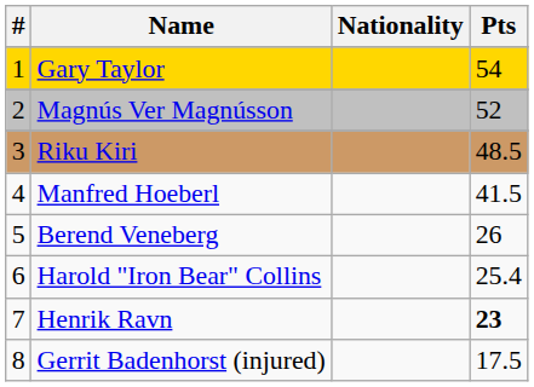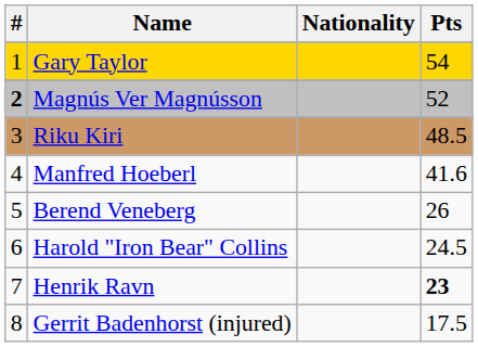 <table class="wikitable">
 <tr>
 <th>#</th>
 <th>Name</th>
 <th>Nationality</th>
 <th>Pts</th>
 </tr>
 <tr>
 </tr>
 <tr style="background:gold;">
 <td>1</td>
 <td><a href='#'>Gary Taylor</a></td>
 <td></td>
 <td>54</td>
 </tr>
 <tr>
 </tr>
 <tr style="background:silver;">
-<td>2</td>
+<td><strong>2</strong></td>
 <td><a href='#'>Magnús Ver Magnússon</a></td>
 <td></td>
 <td>52</td>
 </tr>
 <tr>
 </tr>
 <tr style="background:#c96;">
 <td>3</td>
 <td><a href='#'>Riku Kiri</a></td>
 <td></td>
 <td>48.5</td>
 </tr>
 <tr>
 <td>4</td>
 <td><a href='#'>Manfred Hoeberl</a></td>
 <td></td>
-<td>41.5</td>
+<td>41.6</td>
 </tr>
 <tr>
 <td>5</td>
 <td><a href='#'>Berend Veneberg</a></td>
 <td></td>
 <td>26</td>
 </tr>
 <tr>
 <td>6</td>
 <td><a href='#'>Harold "Iron Bear" Collins</a></td>
 <td></td>
-<td>25.4</td>
+<td>24.5</td>
 </tr>
 <tr>
 <td>7</td>
 <td><a href='#'>Henrik Ravn</a></td>
 <td></td>
 <td><strong>23</strong></td>
 </tr>
 <tr>
 <td>8</td>
 <td><a href='#'>Gerrit Badenhorst</a> (injured)</td>
 <td></td>
 <td>17.5</td>
 </tr>
 </table>
